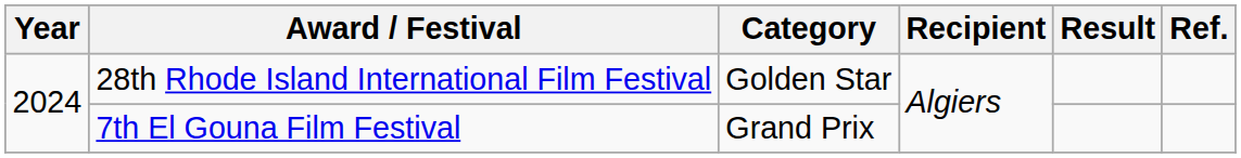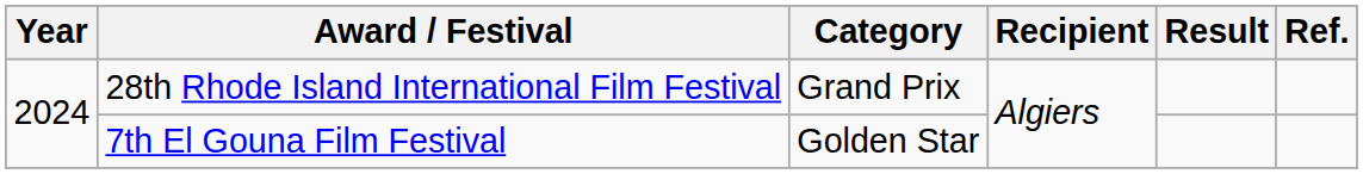 <table class="wikitable">
 <tr>
 <th>Year</th>
 <th>Award / Festival</th>
 <th>Category</th>
 <th>Recipient</th>
 <th>Result</th>
 <th>Ref.</th>
 </tr>
 <tr>
 <td rowspan="2">2024</td>
 <td>28th <a href='#'>Rhode Island International Film Festival</a></td>
-<td>Golden Star</td>
+<td>Grand Prix</td>
 <td rowspan="2"><em>Algiers</em></td>
 <td></td>
 <td></td>
 </tr>
 <tr>
 <td><a href='#'>7th El Gouna Film Festival</a></td>
-<td>Grand Prix</td>
+<td>Golden Star</td>
 <td></td>
 <td></td>
 </tr>
 </table>
